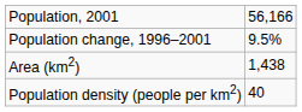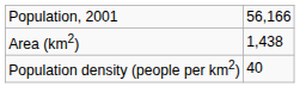 <table class="wikitable">
 <tr>
 <td>Population, 2001</td>
 <td>56,166</td>
-</tr>
-<tr>
-<td>Population change, 1996–2001</td>
-<td>9.5%</td>
 </tr>
 <tr>
 <td>Area (km<sup>2</sup>)</td>
 <td>1,438</td>
 </tr>
 <tr>
 <td>Population density (people per km<sup>2</sup>)</td>
 <td>40</td>
 </tr>
 </table>
